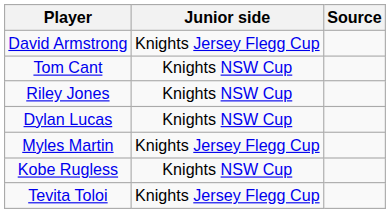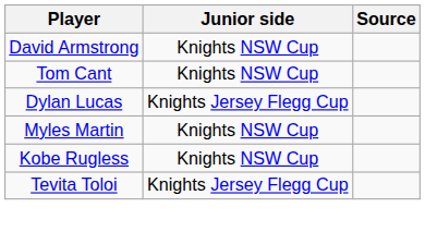 <table class="wikitable sortable" style="text-align: center; font-size:90%">
 <tr style="background:#efefef;">
 <th>Player</th>
 <th>Junior side</th>
 <th>Source</th>
 </tr>
 <tr>
 <td><a href='#'>David Armstrong</a></td>
-<td>Knights <a href='#'>Jersey Flegg Cup</a></td>
+<td>Knights <a href='#'>NSW Cup</a></td>
 <td></td>
 </tr>
 <tr>
 <td><a href='#'>Tom Cant</a></td>
 <td>Knights <a href='#'>NSW Cup</a></td>
 <td></td>
 </tr>
 <tr>
-<td><a href='#'>Riley Jones</a></td>
-<td>Knights <a href='#'>NSW Cup</a></td>
-<td></td>
-</tr>
-<tr>
 <td><a href='#'>Dylan Lucas</a></td>
-<td>Knights <a href='#'>NSW Cup</a></td>
+<td>Knights <a href='#'>Jersey Flegg Cup</a></td>
 <td></td>
 </tr>
 <tr>
 <td><a href='#'>Myles Martin</a></td>
-<td>Knights <a href='#'>Jersey Flegg Cup</a></td>
+<td>Knights <a href='#'>NSW Cup</a></td>
 <td></td>
 </tr>
 <tr>
 <td><a href='#'>Kobe Rugless</a></td>
 <td>Knights <a href='#'>NSW Cup</a></td>
 <td></td>
 </tr>
 <tr>
 <td><a href='#'>Tevita Toloi</a></td>
 <td>Knights <a href='#'>Jersey Flegg Cup</a></td>
 <td></td>
 </tr>
 </table>
